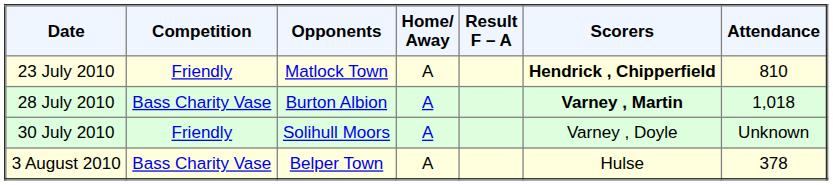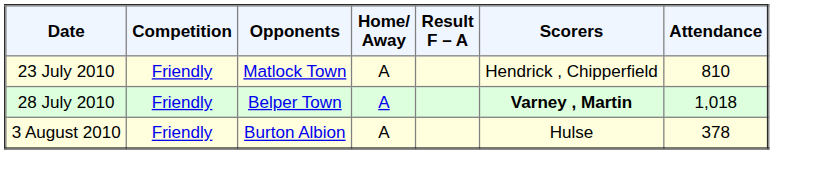 <table border="2" cellpadding="4" style="border-collapse:collapse; text-align:center; font-size:smaller;">
 <tr style="background:#f0f6ff;">
 <th><strong>Date</strong></th>
 <th><strong>Competition</strong></th>
 <th><strong>Opponents</strong></th>
 <th><strong>Home/<br>Away</strong></th>
 <th><strong>Result<br>F – A</strong></th>
 <th><strong>Scorers</strong></th>
 <th><strong>Attendance</strong></th>
 </tr>
 <tr bgcolor="#ffffdd">
 <td>23 July 2010</td>
 <td><a href='#'>Friendly</a></td>
 <td><a href='#'>Matlock Town</a></td>
 <td>A</td>
 <td></td>
-<td><strong>Hendrick , Chipperfield </strong></td>
+<td>Hendrick , Chipperfield </td>
 <td>810</td>
 </tr>
 <tr bgcolor="ddffdd">
 <td>28 July 2010</td>
-<td><a href='#'>Bass Charity Vase</a></td>
-<td><a href='#'>Burton Albion</a></td>
+<td><a href='#'>Friendly</a></td>
+<td><a href='#'>Belper Town</a></td>
 <td><a href='#'>A</a></td>
 <td></td>
 <td><strong>Varney , Martin </strong></td>
 <td>1,018</td>
 </tr>
-<tr bgcolor="ddffdd">
-<td>30 July 2010</td>
-<td><a href='#'>Friendly</a></td>
-<td><a href='#'>Solihull Moors</a></td>
-<td><a href='#'>A</a></td>
-<td></td>
-<td>Varney , Doyle </td>
-<td>Unknown</td>
-</tr>
 <tr bgcolor="#ffffdd">
 <td>3 August 2010</td>
-<td><a href='#'>Bass Charity Vase</a></td>
-<td><a href='#'>Belper Town</a></td>
+<td><a href='#'>Friendly</a></td>
+<td><a href='#'>Burton Albion</a></td>
 <td>A</td>
 <td></td>
 <td>Hulse </td>
 <td>378</td>
 </tr>
 </table>
